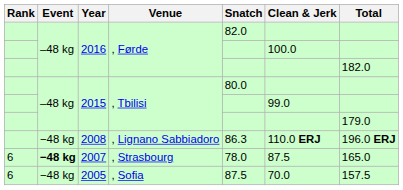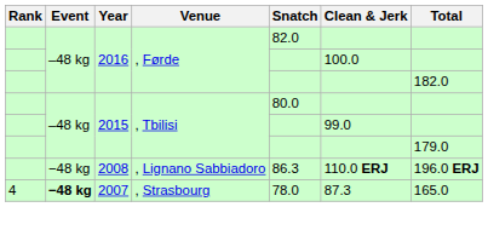 <table class="wikitable">
 <tr>
 <th>Rank</th>
 <th>Event</th>
 <th>Year</th>
 <th>Venue</th>
 <th>Snatch</th>
 <th>Clean & Jerk</th>
 <th>Total</th>
 </tr>
 <tr bgcolor=#CCFFCC>
 <td></td>
 <td rowspan=3>–48 kg</td>
 <td rowspan=3><a href='#'>2016</a></td>
 <td rowspan=3>, <a href='#'>Førde</a></td>
 <td>82.0</td>
 <td></td>
 <td></td>
 </tr>
 <tr bgcolor=#CCFFCC>
 <td></td>
 <td></td>
 <td>100.0</td>
 <td></td>
 </tr>
 <tr bgcolor=#CCFFCC>
 <td></td>
 <td></td>
 <td></td>
 <td>182.0</td>
 </tr>
 <tr bgcolor=#CCFFCC>
 <td></td>
 <td rowspan=3>–48 kg</td>
 <td rowspan=3><a href='#'>2015</a></td>
 <td rowspan=3>, <a href='#'>Tbilisi</a></td>
 <td>80.0</td>
 <td></td>
 <td></td>
 </tr>
 <tr bgcolor=#CCFFCC>
 <td></td>
 <td></td>
 <td>99.0</td>
 <td></td>
 </tr>
 <tr bgcolor=#CCFFCC>
 <td></td>
 <td></td>
 <td></td>
 <td>179.0</td>
 </tr>
 <tr bgcolor=#CCFFCC>
 <td></td>
 <td>−48 kg</td>
 <td><a href='#'>2008</a></td>
 <td>, <a href='#'>Lignano Sabbiadoro</a></td>
 <td>86.3</td>
 <td>110.0 <strong>ERJ</strong></td>
 <td>196.0 <strong>ERJ</strong></td>
 </tr>
 <tr bgcolor=#CCFFCC>
-<td>6</td>
+<td>4</td>
 <td><strong>−48 kg</strong></td>
 <td><a href='#'>2007</a></td>
 <td>, <a href='#'>Strasbourg</a></td>
 <td>78.0</td>
-<td>87.5</td>
+<td>87.3</td>
 <td>165.0</td>
 </tr>
-<tr bgcolor=#CCFFCC>
-<td>6</td>
-<td>−48 kg</td>
-<td><a href='#'>2005</a></td>
-<td>, <a href='#'>Sofia</a></td>
-<td>87.5</td>
-<td>70.0</td>
-<td>157.5</td>
-</tr>
 </table>
